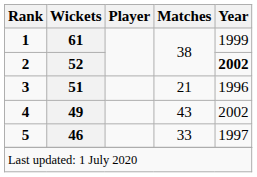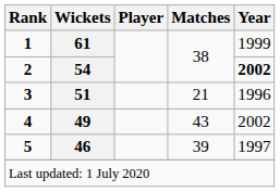 <table class="wikitable plainrowheaders sortable">
 <tr>
 <th scope=col>Rank</th>
 <th scope=col>Wickets</th>
 <th scope=col>Player</th>
 <th scope=col>Matches</th>
 <th scope=col>Year</th>
 </tr>
 <tr>
 <td align=center><strong>1</strong></td>
 <th scope=row style=text-align:center;>61</th>
 <td rowspan=2></td>
 <td align=center rowspan=2>38</td>
 <td>1999</td>
 </tr>
 <tr>
 <td align=center><strong>2</strong></td>
-<th scope=row style=text-align:center;>52</th>
+<th scope=row style=text-align:center;>54</th>
 <td><strong>2002</strong></td>
 </tr>
 <tr>
 <td align=center><strong>3</strong></td>
 <th scope=row style=text-align:center;>51</th>
 <td></td>
 <td align=center>21</td>
 <td>1996</td>
 </tr>
 <tr>
 <td align=center><strong>4</strong></td>
 <th scope=row style=text-align:center;>49</th>
 <td></td>
 <td align=center>43</td>
 <td>2002</td>
 </tr>
 <tr>
 <td align=center><strong>5</strong></td>
 <th scope=row style=text-align:center;>46</th>
 <td></td>
-<td align=center>33</td>
+<td align=center>39</td>
 <td>1997</td>
 </tr>
 <tr>
 </tr>
 <tr class=sortbottom>
 <td colspan=5><small>Last updated: 1 July 2020</small></td>
 </tr>
 </table>
